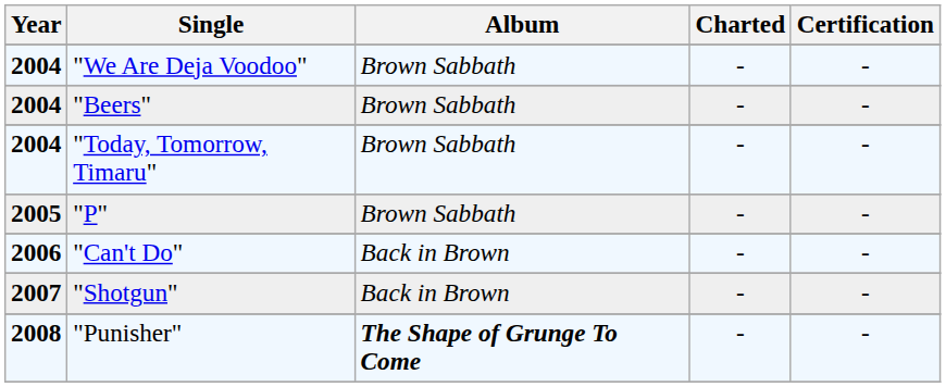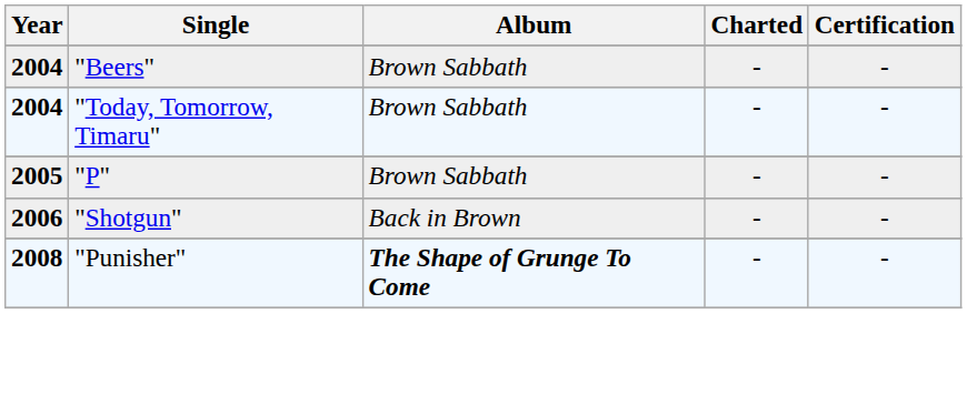 <table class="wikitable"|width=100%>
 <tr>
 <th>Year</th>
 <th width="175">Single</th>
 <th width="205">Album</th>
 <th>Charted</th>
 <th width="50">Certification</th>
 </tr>
 <tr>
-</tr>
-<tr bgcolor="#F0F8FF">
-<td align="left" valign="top"><strong>2004</strong></td>
-<td align="left" valign="top">"<a href='#'>We Are Deja Voodoo</a>"</td>
-<td align="left" valign="top"><em>Brown Sabbath</em></td>
-<td align="center" valign="top">-</td>
-<td align="center" valign="top">-</td>
 </tr>
 <tr>
 </tr>
 <tr bgcolor="#efefef">
 <td align="left" valign="top"><strong>2004</strong></td>
 <td align="left" valign="top">"<a href='#'>Beers</a>"</td>
 <td align="left" valign="top"><em>Brown Sabbath</em></td>
 <td align="center" valign="top">-</td>
 <td align="center" valign="top">-</td>
 </tr>
 <tr>
 </tr>
 <tr bgcolor="#F0F8FF">
 <td align="left" valign="top"><strong>2004</strong></td>
 <td align="left" valign="top">"<a href='#'>Today, Tomorrow, Timaru</a>"</td>
 <td align="left" valign="top"><em>Brown Sabbath</em></td>
 <td align="center" valign="top">-</td>
 <td align="center" valign="top">-</td>
 </tr>
 <tr>
 </tr>
 <tr bgcolor="#efefef">
 <td align="left" valign="top"><strong>2005</strong></td>
 <td align="left" valign="top">"<a href='#'>P</a>"</td>
 <td align="left" valign="top"><em>Brown Sabbath</em></td>
 <td align="center" valign="top">-</td>
 <td align="center" valign="top">-</td>
 </tr>
 <tr>
 </tr>
-<tr bgcolor="#F0F8FF">
-<td align="left" valign="top"><strong>2006</strong></td>
-<td align="left" valign="top">"<a href='#'>Can't Do</a>"</td>
-<td align="left" valign="top"><em>Back in Brown</em></td>
-<td align="center" valign="top">-</td>
-<td align="center" valign="top">-</td>
-</tr>
 <tr>
 </tr>
 <tr bgcolor="#efefef">
-<td align="left" valign="top"><strong>2007</strong></td>
+<td align="left" valign="top"><strong>2006</strong></td>
 <td align="left" valign="top">"<a href='#'>Shotgun</a>"</td>
 <td align="left" valign="top"><em>Back in Brown</em></td>
 <td align="center" valign="top">-</td>
 <td align="center" valign="top">-</td>
 </tr>
 <tr>
 </tr>
 <tr bgcolor="#F0F8FF">
 <td align="left" valign="top"><strong>2008</strong></td>
 <td align="left" valign="top">"Punisher"</td>
 <td align="left" valign="top"><strong><em>The Shape of Grunge To Come</em></strong></td>
 <td align="center" valign="top">-</td>
 <td align="center" valign="top">-</td>
 </tr>
 <tr>
 </tr>
 </table>
